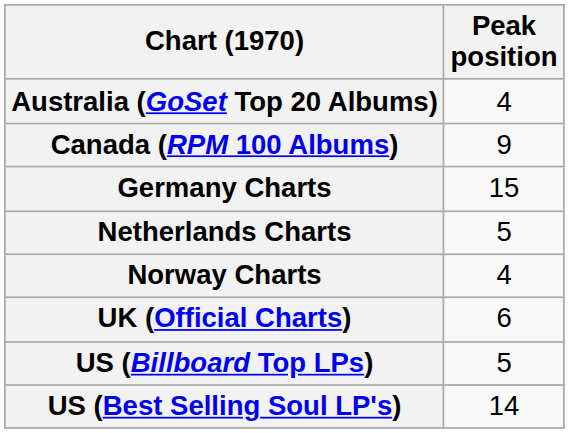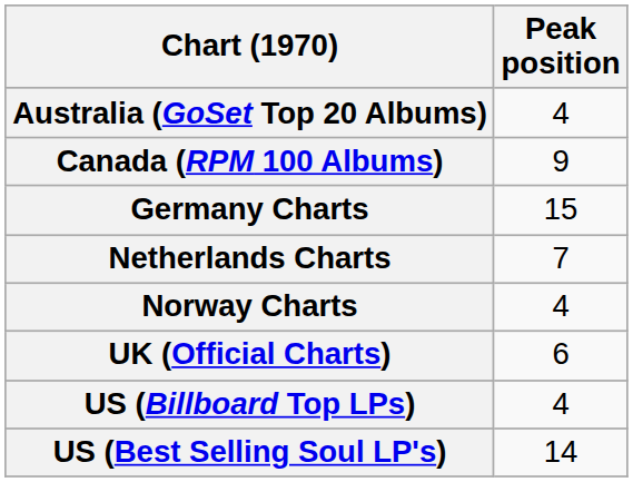 <table class="wikitable plainrowheaders sortable" style="text-align:center;" border="1">
 <tr>
 <th scope="col">Chart (1970)</th>
 <th scope="col">Peak<br>position</th>
 </tr>
 <tr>
 <th scope="row">Australia (<em><a href='#'>GoSet</a></em> Top 20 Albums)</th>
 <td>4</td>
 </tr>
 <tr>
 <th scope="row">Canada (<a href='#'><em>RPM</em> 100 Albums</a>)</th>
 <td>9</td>
 </tr>
 <tr>
 <th scope="row">Germany Charts</th>
 <td>15</td>
 </tr>
 <tr>
 <th scope="row">Netherlands Charts</th>
-<td>5</td>
+<td>7</td>
 </tr>
 <tr>
 <th scope="row">Norway Charts</th>
 <td>4</td>
 </tr>
 <tr>
 <th scope="row">UK (<a href='#'>Official Charts</a>)</th>
 <td>6</td>
 </tr>
 <tr>
 <th scope="row">US (<a href='#'><em>Billboard</em> Top LPs</a>)</th>
-<td>5</td>
+<td>4</td>
 </tr>
 <tr>
 <th scope="row">US (<a href='#'>Best Selling Soul LP's</a>)</th>
 <td>14</td>
 </tr>
 </table>
